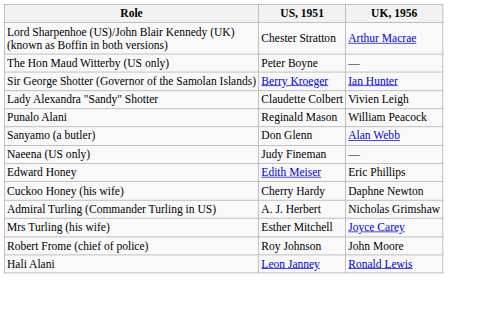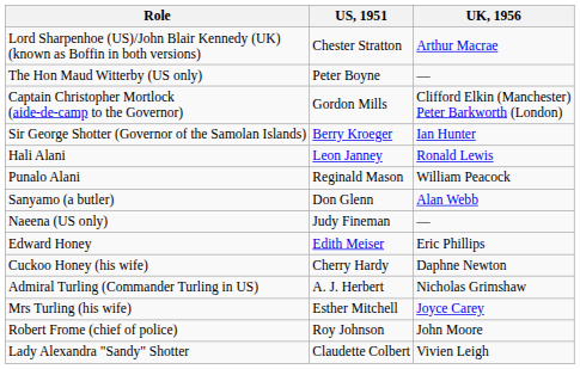 <table class="wikitable  plainrowheaders" style="text-align: left; margin-right: 0;">
 <tr>
 <th scope="col">Role</th>
 <th scope="col">US, 1951</th>
 <th scope="col">UK, 1956</th>
 </tr>
 <tr>
 <td>Lord Sharpenhoe (US)/John Blair Kennedy (UK)<br>(known as Boffin in both versions)</td>
 <td>Chester Stratton</td>
 <td><a href='#'>Arthur Macrae</a></td>
 </tr>
 <tr>
 <td>The Hon Maud Witterby (US only)</td>
 <td>Peter Boyne</td>
 <td>—</td>
 </tr>
 <tr>
+<td>Captain Christopher Mortlock<br>(<a href='#'>aide-de-camp</a> to the Governor)</td>
+<td>Gordon Mills</td>
+<td>Clifford Elkin (Manchester)<br><a href='#'>Peter Barkworth</a> (London)</td>
+</tr>
+<tr>
 <td>Sir George Shotter (Governor of the Samolan Islands)</td>
 <td><a href='#'>Berry Kroeger</a></td>
 <td><a href='#'>Ian Hunter</a></td>
 </tr>
 <tr>
-<td>Lady Alexandra "Sandy" Shotter</td>
-<td>Claudette Colbert</td>
-<td>Vivien Leigh</td>
+<td>Hali Alani</td>
+<td><a href='#'>Leon Janney</a></td>
+<td><a href='#'>Ronald Lewis</a></td>
 </tr>
 <tr>
 <td>Punalo Alani</td>
 <td>Reginald Mason</td>
 <td>William Peacock</td>
 </tr>
 <tr>
 <td>Sanyamo (a butler)</td>
 <td>Don Glenn</td>
 <td><a href='#'>Alan Webb</a></td>
 </tr>
 <tr>
 <td>Naeena (US only)</td>
 <td>Judy Fineman</td>
 <td>—</td>
 </tr>
 <tr>
 <td>Edward Honey</td>
 <td><a href='#'>Edith Meiser</a></td>
 <td>Eric Phillips</td>
 </tr>
 <tr>
 <td>Cuckoo Honey (his wife)</td>
 <td>Cherry Hardy</td>
 <td>Daphne Newton</td>
 </tr>
 <tr>
 <td>Admiral Turling (Commander Turling in US)</td>
 <td>A. J. Herbert</td>
 <td>Nicholas Grimshaw</td>
 </tr>
 <tr>
 <td>Mrs Turling (his wife)</td>
 <td>Esther Mitchell</td>
 <td><a href='#'>Joyce Carey</a></td>
 </tr>
 <tr>
 <td>Robert Frome (chief of police)</td>
 <td>Roy Johnson</td>
 <td>John Moore</td>
 </tr>
 <tr>
-<td>Hali Alani</td>
-<td><a href='#'>Leon Janney</a></td>
-<td><a href='#'>Ronald Lewis</a></td>
+<td>Lady Alexandra "Sandy" Shotter</td>
+<td>Claudette Colbert</td>
+<td>Vivien Leigh</td>
 </tr>
 </table>
